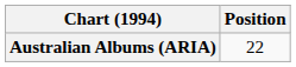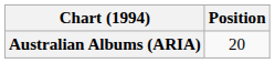 <table class="wikitable plainrowheaders">
 <tr>
 <th scope="col">Chart (1994)</th>
 <th scope="col">Position</th>
 </tr>
 <tr>
 <th scope="row">Australian Albums (ARIA)</th>
-<td style="text-align:center;">22</td>
+<td style="text-align:center;">20</td>
 </tr>
 </table>
